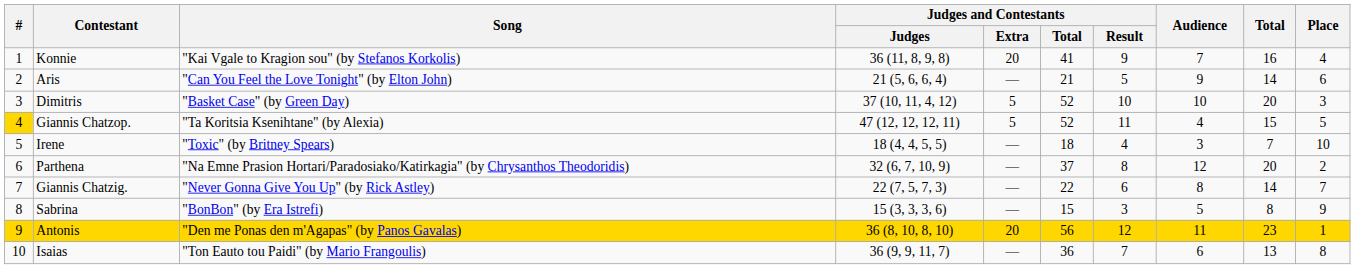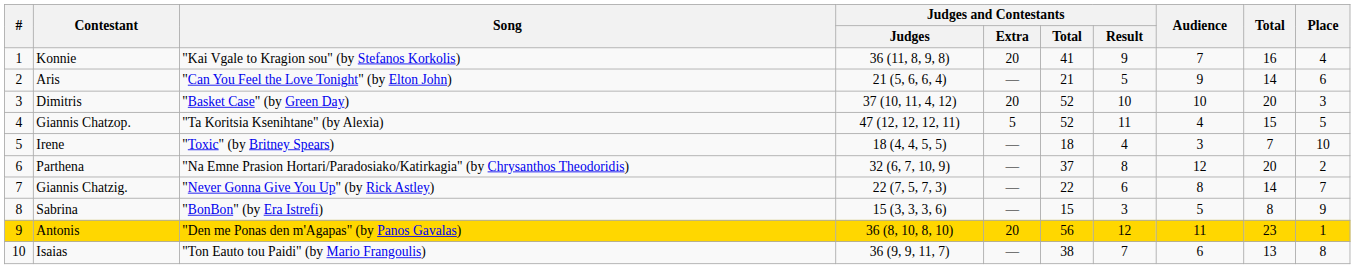 <table class="sortable wikitable" style="text-align:center;" width="100%">
 <tr>
 <th rowspan="2">#</th>
 <th rowspan="2">Contestant</th>
 <th rowspan="2">Song</th>
 <th colspan="4">Judges and Contestants</th>
 <th rowspan="2">Audience</th>
 <th rowspan="2">Total</th>
 <th rowspan="2">Place</th>
 </tr>
 <tr>
 <th width="11%">Judges</th>
 <th>Extra</th>
 <th>Total</th>
 <th>Result</th>
 </tr>
 <tr>
 <td>1</td>
 <td align="left">Konnie</td>
 <td align="left">"Kai Vgale to Kragion sou" (by <a href='#'>Stefanos Korkolis</a>)</td>
 <td>36 (11, 8, 9, 8)</td>
 <td>20</td>
 <td>41</td>
 <td>9</td>
 <td>7</td>
 <td>16</td>
 <td>4</td>
 </tr>
 <tr>
 <td>2</td>
 <td align="left">Aris</td>
 <td align="left">"<a href='#'>Can You Feel the Love Tonight</a>" (by <a href='#'>Elton John</a>)</td>
 <td>21 (5, 6, 6, 4)</td>
 <td>—</td>
 <td>21</td>
 <td>5</td>
 <td>9</td>
 <td>14</td>
 <td>6</td>
 </tr>
 <tr>
 <td>3</td>
 <td align="left">Dimitris</td>
 <td align="left">"<a href='#'>Basket Case</a>" (by <a href='#'>Green Day</a>)</td>
 <td>37 (10, 11, 4, 12)</td>
-<td>5</td>
+<td>20</td>
 <td>52</td>
 <td>10</td>
 <td>10</td>
 <td>20</td>
 <td>3</td>
 </tr>
 <tr>
-<td style="background: gold;">4</td>
+<td>4</td>
 <td align="left">Giannis Chatzop.</td>
 <td align="left">"Ta Koritsia Ksenihtane" (by Alexia)</td>
 <td>47 (12, 12, 12, 11)</td>
 <td>5</td>
 <td>52</td>
 <td>11</td>
 <td>4</td>
 <td>15</td>
 <td>5</td>
 </tr>
 <tr>
 <td>5</td>
 <td align="left">Irene</td>
 <td align="left">"<a href='#'>Toxic</a>" (by <a href='#'>Britney Spears</a>)</td>
 <td>18 (4, 4, 5, 5)</td>
 <td>—</td>
 <td>18</td>
 <td>4</td>
 <td>3</td>
 <td>7</td>
 <td>10</td>
 </tr>
 <tr>
 <td>6</td>
 <td align="left">Parthena</td>
 <td align="left">"Na Emne Prasion Hortari/Paradosiako/Katirkagia" (by <a href='#'>Chrysanthos Theodoridis</a>)</td>
 <td>32 (6, 7, 10, 9)</td>
 <td>—</td>
 <td>37</td>
 <td>8</td>
 <td>12</td>
 <td>20</td>
 <td>2</td>
 </tr>
 <tr>
 <td>7</td>
 <td align="left">Giannis Chatzig.</td>
 <td align="left">"<a href='#'>Never Gonna Give You Up</a>" (by <a href='#'>Rick Astley</a>)</td>
 <td>22 (7, 5, 7, 3)</td>
 <td>—</td>
 <td>22</td>
 <td>6</td>
 <td>8</td>
 <td>14</td>
 <td>7</td>
 </tr>
 <tr>
 <td>8</td>
 <td align="left">Sabrina</td>
 <td align="left">"<a href='#'>BonBon</a>" (by <a href='#'>Era Istrefi</a>)</td>
 <td>15 (3, 3, 3, 6)</td>
 <td>—</td>
 <td>15</td>
 <td>3</td>
 <td>5</td>
 <td>8</td>
 <td>9</td>
 </tr>
 <tr bgcolor="gold">
 <td>9</td>
 <td align="left">Antonis</td>
 <td align="left">"Den me Ponas den m'Agapas" (by <a href='#'>Panos Gavalas</a>)</td>
 <td>36 (8, 10, 8, 10)</td>
 <td>20</td>
 <td>56</td>
 <td>12</td>
 <td>11</td>
 <td>23</td>
 <td>1</td>
 </tr>
 <tr>
 <td>10</td>
 <td align="left">Isaias</td>
 <td align="left">"Ton Eauto tou Paidi" (by <a href='#'>Mario Frangoulis</a>)</td>
 <td>36 (9, 9, 11, 7)</td>
 <td>—</td>
-<td>36</td>
+<td>38</td>
 <td>7</td>
 <td>6</td>
 <td>13</td>
 <td>8</td>
 </tr>
 </table>
